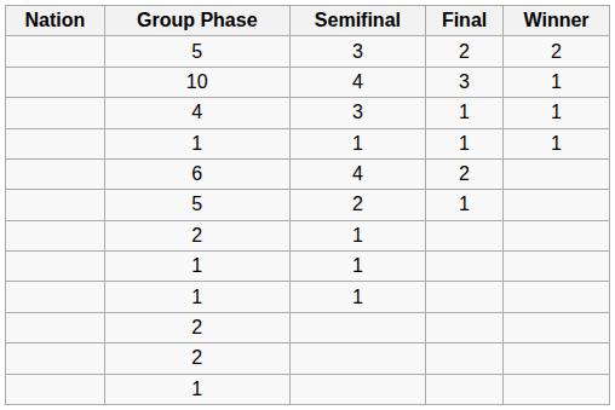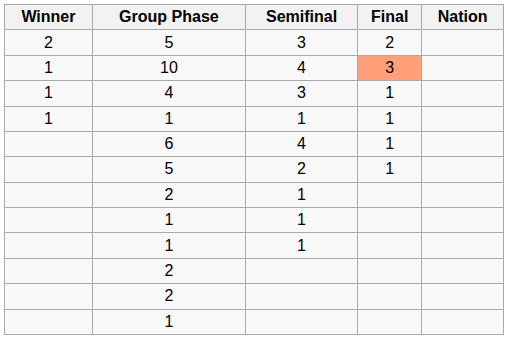 <table class="wikitable sortable" style="text-align: center; width:500px ">
 <tr>
-<th>Nation</th>
+<th>Winner</th>
 <th>Group Phase</th>
 <th>Semifinal</th>
 <th>Final</th>
-<th>Winner</th>
+<th>Nation</th>
 </tr>
 <tr>
-<td align=left></td>
+<td>2</td>
 <td>5</td>
 <td>3</td>
 <td>2</td>
-<td>2</td>
+<td align=left></td>
 </tr>
 <tr>
+<td>1</td>
+<td>10</td>
+<td>4</td>
+<td style="background: lightsalmon;">3</td>
 <td align=left></td>
-<td>10</td>
+</tr>
+<tr>
+<td>1</td>
 <td>4</td>
 <td>3</td>
 <td>1</td>
+<td align=left></td>
 </tr>
 <tr>
-<td align=left></td>
-<td>4</td>
-<td>3</td>
-<td>1</td>
-<td>1</td>
-</tr>
-<tr>
-<td align=left></td>
 <td>1</td>
 <td>1</td>
 <td>1</td>
 <td>1</td>
+<td align=left></td>
 </tr>
 <tr>
-<td align=left></td>
+<td></td>
 <td>6</td>
 <td>4</td>
-<td>2</td>
-<td></td>
+<td>1</td>
+<td align=left></td>
 </tr>
 <tr>
-<td align=left></td>
+<td></td>
 <td>5</td>
 <td>2</td>
 <td>1</td>
-<td></td>
+<td align=left></td>
 </tr>
 <tr>
-<td align=left></td>
+<td></td>
 <td>2</td>
 <td>1</td>
 <td></td>
-<td></td>
+<td align=left></td>
 </tr>
 <tr>
-<td align=left></td>
+<td></td>
 <td>1</td>
 <td>1</td>
 <td></td>
-<td></td>
+<td align=left></td>
 </tr>
 <tr>
-<td align=left></td>
+<td></td>
 <td>1</td>
 <td>1</td>
 <td></td>
-<td></td>
+<td align=left></td>
 </tr>
 <tr>
-<td align=left></td>
+<td></td>
 <td>2</td>
 <td></td>
 <td></td>
-<td></td>
+<td align=left></td>
 </tr>
 <tr>
-<td align=left></td>
+<td></td>
 <td>2</td>
 <td></td>
 <td></td>
-<td></td>
+<td align=left></td>
 </tr>
 <tr>
-<td align=left></td>
+<td></td>
 <td>1</td>
 <td></td>
 <td></td>
-<td></td>
+<td align=left></td>
 </tr>
 </table>
